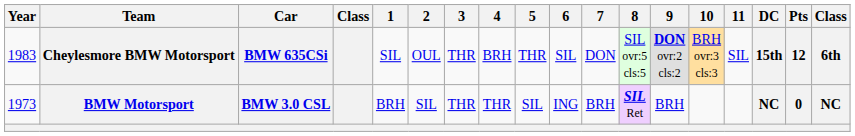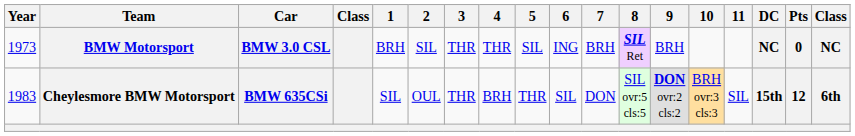 <table class="wikitable" style="text-align:center; font-size:85%">
 <tr>
 <th>Year</th>
 <th>Team</th>
 <th>Car</th>
 <th>Class</th>
 <th>1</th>
 <th>2</th>
 <th>3</th>
 <th>4</th>
 <th>5</th>
 <th>6</th>
 <th>7</th>
 <th>8</th>
 <th>9</th>
 <th>10</th>
 <th>11</th>
 <th>DC</th>
 <th>Pts</th>
 <th>Class</th>
 </tr>
 <tr>
+<td><a href='#'>1973</a></td>
+<th><a href='#'>BMW Motorsport</a></th>
+<th><a href='#'>BMW 3.0 CSL</a></th>
+<th><span></span></th>
+<td><a href='#'>BRH</a></td>
+<td><a href='#'>SIL</a></td>
+<td><a href='#'>THR</a></td>
+<td><a href='#'>THR</a></td>
+<td><a href='#'>SIL</a></td>
+<td><a href='#'>ING</a></td>
+<td><a href='#'>BRH</a></td>
+<td style="background:#EFCFFF;"><strong><em><a href='#'>SIL</a></em></strong><br><small>Ret</small></td>
+<td><a href='#'>BRH</a></td>
+<td></td>
+<td></td>
+<th>NC</th>
+<th>0</th>
+<th>NC</th>
+</tr>
+<tr>
 <td><a href='#'>1983</a></td>
 <th>Cheylesmore BMW Motorsport</th>
 <th><a href='#'>BMW 635CSi</a></th>
 <th><span></span></th>
 <td><a href='#'>SIL</a></td>
 <td><a href='#'>OUL</a></td>
 <td><a href='#'>THR</a></td>
 <td><a href='#'>BRH</a></td>
 <td><a href='#'>THR</a></td>
 <td><a href='#'>SIL</a></td>
 <td><a href='#'>DON</a></td>
 <td style="background:#DFFFDF;"><a href='#'>SIL</a><br><small>ovr:5<br>cls:5</small></td>
 <td style="background:#DFDFDF;"><strong><a href='#'>DON</a></strong><br><small>ovr:2<br>cls:2</small></td>
 <td style="background:#FFDF9F;"><a href='#'>BRH</a><br><small>ovr:3<br>cls:3</small></td>
 <td><a href='#'>SIL</a></td>
 <th>15th</th>
 <th>12</th>
 <th>6th</th>
 </tr>
 <tr>
-<td><a href='#'>1973</a></td>
-<th><a href='#'>BMW Motorsport</a></th>
-<th><a href='#'>BMW 3.0 CSL</a></th>
-<th><span></span></th>
-<td><a href='#'>BRH</a></td>
-<td><a href='#'>SIL</a></td>
-<td><a href='#'>THR</a></td>
-<td><a href='#'>THR</a></td>
-<td><a href='#'>SIL</a></td>
-<td><a href='#'>ING</a></td>
-<td><a href='#'>BRH</a></td>
-<td style="background:#EFCFFF;"><strong><em><a href='#'>SIL</a></em></strong><br><small>Ret</small></td>
-<td><a href='#'>BRH</a></td>
-<td></td>
-<td></td>
-<th>NC</th>
-<th>0</th>
-<th>NC</th>
-</tr>
-<tr>
 <th colspan="18"></th>
 </tr>
 </table>
